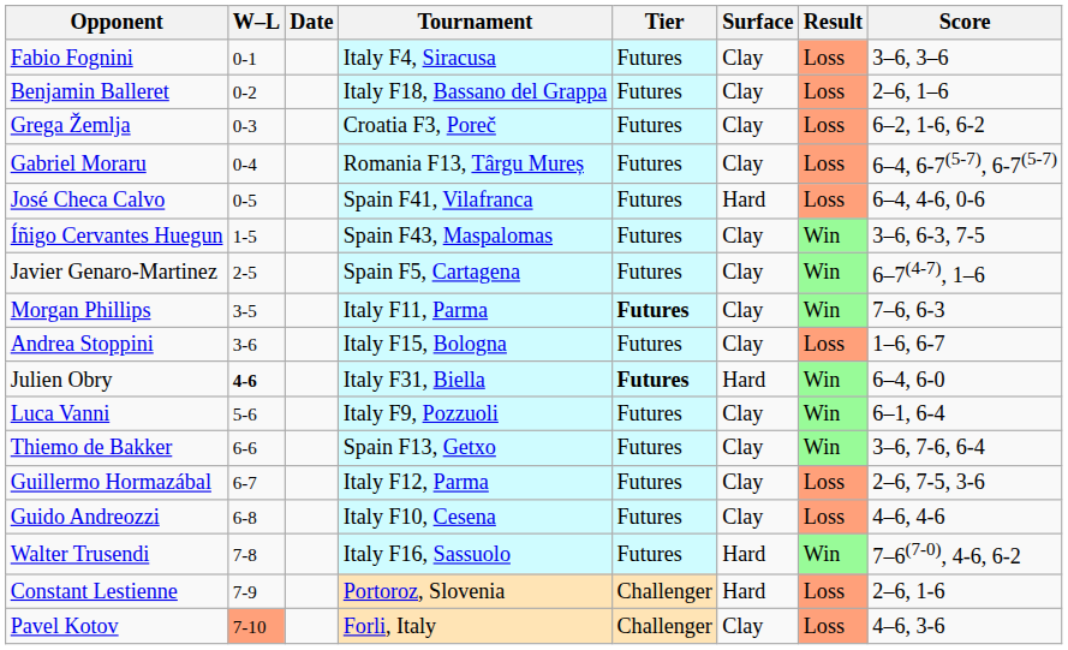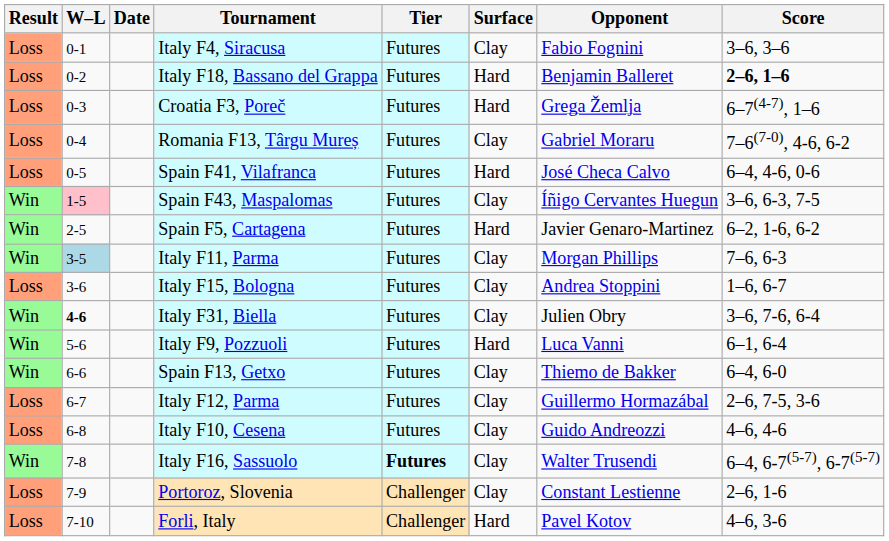 <table class="sortable wikitable">
 <tr>
-<th>Opponent</th>
+<th>Result</th>
 <th class="unsortable">W–L</th>
 <th>Date</th>
 <th>Tournament</th>
 <th>Tier</th>
 <th>Surface</th>
-<th>Result</th>
+<th>Opponent</th>
 <th class="unsortable">Score</th>
 </tr>
 <tr>
-<td> <a href='#'>Fabio Fognini</a></td>
+<td bgcolor=FFA07A>Loss</td>
 <td><small>0-1</small></td>
 <td></td>
 <td style="background:#cffcff;">Italy F4, <a href='#'>Siracusa</a></td>
 <td style="background:#cffcff;">Futures</td>
 <td>Clay</td>
-<td bgcolor=FFA07A>Loss</td>
+<td> <a href='#'>Fabio Fognini</a></td>
 <td>3–6, 3–6</td>
 </tr>
 <tr>
-<td> <a href='#'>Benjamin Balleret</a></td>
+<td bgcolor=FFA07A>Loss</td>
 <td><small>0-2</small></td>
 <td></td>
 <td style="background:#cffcff;">Italy F18, <a href='#'>Bassano del Grappa</a></td>
 <td style="background:#cffcff;">Futures</td>
-<td>Clay</td>
-<td bgcolor=FFA07A>Loss</td>
-<td>2–6, 1–6</td>
+<td>Hard</td>
+<td> <a href='#'>Benjamin Balleret</a></td>
+<td><strong>2–6, 1–6</strong></td>
 </tr>
 <tr>
-<td> <a href='#'>Grega Žemlja</a></td>
+<td bgcolor=FFA07A>Loss</td>
 <td><small>0-3</small></td>
 <td></td>
 <td style="background:#cffcff;">Croatia F3, <a href='#'>Poreč</a></td>
 <td style="background:#cffcff;">Futures</td>
-<td>Clay</td>
-<td bgcolor=FFA07A>Loss</td>
-<td>6–2, 1-6, 6-2</td>
+<td>Hard</td>
+<td> <a href='#'>Grega Žemlja</a></td>
+<td>6–7<sup>(4-7)</sup>, 1–6</td>
 </tr>
 <tr>
-<td> <a href='#'>Gabriel Moraru</a></td>
+<td bgcolor=FFA07A>Loss</td>
 <td><small>0-4</small></td>
 <td></td>
 <td style="background:#cffcff;">Romania F13, <a href='#'>Târgu Mureș</a></td>
 <td style="background:#cffcff;">Futures</td>
 <td>Clay</td>
-<td bgcolor=FFA07A>Loss</td>
-<td>6–4, 6-7<sup>(5-7)</sup>, 6-7<sup>(5-7)</sup></td>
+<td> <a href='#'>Gabriel Moraru</a></td>
+<td>7–6<sup>(7-0)</sup>, 4-6, 6-2</td>
 </tr>
 <tr>
-<td> <a href='#'>José Checa Calvo</a></td>
+<td bgcolor=FFA07A>Loss</td>
 <td><small>0-5</small></td>
 <td></td>
 <td style="background:#cffcff;">Spain F41, <a href='#'>Vilafranca</a></td>
 <td style="background:#cffcff;">Futures</td>
 <td>Hard</td>
-<td bgcolor=FFA07A>Loss</td>
+<td> <a href='#'>José Checa Calvo</a></td>
 <td>6–4, 4-6, 0-6</td>
 </tr>
 <tr>
-<td> <a href='#'>Íñigo Cervantes Huegun</a></td>
-<td><small>1-5</small></td>
+<td bgcolor=98FB98>Win</td>
+<td style="background: pink;"><small>1-5</small></td>
 <td></td>
 <td style="background:#cffcff;">Spain F43, <a href='#'>Maspalomas</a></td>
 <td style="background:#cffcff;">Futures</td>
 <td>Clay</td>
-<td bgcolor=98FB98>Win</td>
+<td> <a href='#'>Íñigo Cervantes Huegun</a></td>
 <td>3–6, 6-3, 7-5</td>
 </tr>
 <tr>
-<td> Javier Genaro-Martinez</td>
+<td bgcolor=98FB98>Win</td>
 <td><small>2-5</small></td>
 <td></td>
 <td style="background:#cffcff;">Spain F5, <a href='#'>Cartagena</a></td>
 <td style="background:#cffcff;">Futures</td>
-<td>Clay</td>
-<td bgcolor=98FB98>Win</td>
-<td>6–7<sup>(4-7)</sup>, 1–6</td>
+<td>Hard</td>
+<td> Javier Genaro-Martinez</td>
+<td>6–2, 1-6, 6-2</td>
 </tr>
 <tr>
-<td> <a href='#'>Morgan Phillips</a></td>
-<td><small>3-5</small></td>
+<td bgcolor=98FB98>Win</td>
+<td style="background: lightblue;"><small>3-5</small></td>
 <td></td>
 <td style="background:#cffcff;">Italy F11, <a href='#'>Parma</a></td>
-<td style="background:#cffcff;"><strong>Futures</strong></td>
+<td style="background:#cffcff;">Futures</td>
 <td>Clay</td>
-<td bgcolor=98FB98>Win</td>
+<td> <a href='#'>Morgan Phillips</a></td>
 <td>7–6, 6-3</td>
 </tr>
 <tr>
-<td> <a href='#'>Andrea Stoppini</a></td>
+<td bgcolor=FFA07A>Loss</td>
 <td><small>3-6</small></td>
 <td></td>
 <td style="background:#cffcff;">Italy F15, <a href='#'>Bologna</a></td>
 <td style="background:#cffcff;">Futures</td>
 <td>Clay</td>
-<td bgcolor=FFA07A>Loss</td>
+<td> <a href='#'>Andrea Stoppini</a></td>
 <td>1–6, 6-7</td>
 </tr>
 <tr>
-<td> Julien Obry</td>
+<td bgcolor=98FB98>Win</td>
 <td><strong><small>4-6</small></strong></td>
 <td></td>
 <td style="background:#cffcff;">Italy F31, <a href='#'>Biella</a></td>
-<td style="background:#cffcff;"><strong>Futures</strong></td>
-<td>Hard</td>
-<td bgcolor=98FB98>Win</td>
-<td>6–4, 6-0</td>
+<td style="background:#cffcff;">Futures</td>
+<td>Clay</td>
+<td> Julien Obry</td>
+<td>3–6, 7-6, 6-4</td>
 </tr>
 <tr>
-<td> <a href='#'>Luca Vanni</a></td>
+<td bgcolor=98FB98>Win</td>
 <td><small>5-6</small></td>
 <td></td>
 <td style="background:#cffcff;">Italy F9, <a href='#'>Pozzuoli</a></td>
 <td style="background:#cffcff;">Futures</td>
-<td>Clay</td>
-<td bgcolor=98FB98>Win</td>
+<td>Hard</td>
+<td> <a href='#'>Luca Vanni</a></td>
 <td>6–1, 6-4</td>
 </tr>
 <tr>
-<td> <a href='#'>Thiemo de Bakker</a></td>
+<td bgcolor=98FB98>Win</td>
 <td><small>6-6</small></td>
 <td></td>
 <td style="background:#cffcff;">Spain F13, <a href='#'>Getxo</a></td>
 <td style="background:#cffcff;">Futures</td>
 <td>Clay</td>
-<td bgcolor=98FB98>Win</td>
-<td>3–6, 7-6, 6-4</td>
+<td> <a href='#'>Thiemo de Bakker</a></td>
+<td>6–4, 6-0</td>
 </tr>
 <tr>
-<td> <a href='#'>Guillermo Hormazábal</a></td>
+<td bgcolor=FFA07A>Loss</td>
 <td><small>6-7</small></td>
 <td></td>
 <td style="background:#cffcff;">Italy F12, <a href='#'>Parma</a></td>
 <td style="background:#cffcff;">Futures</td>
 <td>Clay</td>
-<td bgcolor=FFA07A>Loss</td>
+<td> <a href='#'>Guillermo Hormazábal</a></td>
 <td>2–6, 7-5, 3-6</td>
 </tr>
 <tr>
-<td> <a href='#'>Guido Andreozzi</a></td>
+<td bgcolor=FFA07A>Loss</td>
 <td><small>6-8</small></td>
 <td></td>
 <td style="background:#cffcff;">Italy F10, <a href='#'>Cesena</a></td>
 <td style="background:#cffcff;">Futures</td>
 <td>Clay</td>
-<td bgcolor=FFA07A>Loss</td>
+<td> <a href='#'>Guido Andreozzi</a></td>
 <td>4–6, 4-6</td>
 </tr>
 <tr>
-<td> <a href='#'>Walter Trusendi</a></td>
+<td bgcolor=98FB98>Win</td>
 <td><small>7-8</small></td>
 <td></td>
 <td style="background:#cffcff;">Italy F16, <a href='#'>Sassuolo</a></td>
-<td style="background:#cffcff;">Futures</td>
-<td>Hard</td>
-<td bgcolor=98FB98>Win</td>
-<td>7–6<sup>(7-0)</sup>, 4-6, 6-2</td>
+<td style="background:#cffcff;"><strong>Futures</strong></td>
+<td>Clay</td>
+<td> <a href='#'>Walter Trusendi</a></td>
+<td>6–4, 6-7<sup>(5-7)</sup>, 6-7<sup>(5-7)</sup></td>
 </tr>
 <tr>
-<td> <a href='#'>Constant Lestienne</a></td>
+<td bgcolor=FFA07A>Loss</td>
 <td><small>7-9</small></td>
 <td><a href='#'></a></td>
 <td style="background:moccasin;"><a href='#'>Portoroz</a>, Slovenia</td>
 <td style="background:moccasin;">Challenger</td>
-<td>Hard</td>
-<td bgcolor=FFA07A>Loss</td>
+<td>Clay</td>
+<td> <a href='#'>Constant Lestienne</a></td>
 <td>2–6, 1-6</td>
 </tr>
 <tr>
-<td> <a href='#'>Pavel Kotov</a></td>
-<td style="background: lightsalmon;"><small>7-10</small></td>
+<td bgcolor=FFA07A>Loss</td>
+<td><small>7-10</small></td>
 <td><a href='#'></a></td>
 <td style="background:moccasin;"><a href='#'>Forli</a>, Italy</td>
 <td style="background:moccasin;">Challenger</td>
-<td>Clay</td>
-<td bgcolor=FFA07A>Loss</td>
+<td>Hard</td>
+<td> <a href='#'>Pavel Kotov</a></td>
 <td>4–6, 3-6</td>
 </tr>
 </table>
